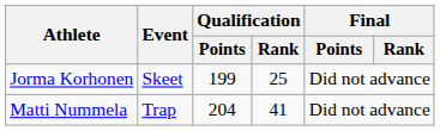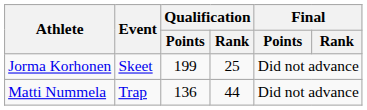 <table class="wikitable" style="font-size:90%">
 <tr>
 <th rowspan="2">Athlete</th>
 <th rowspan="2">Event</th>
 <th colspan=2>Qualification</th>
 <th colspan=2>Final</th>
 </tr>
 <tr style="font-size:95%">
 <th>Points</th>
 <th>Rank</th>
 <th>Points</th>
 <th>Rank</th>
 </tr>
 <tr align=center>
 <td align=left><a href='#'>Jorma Korhonen</a></td>
 <td align=left><a href='#'>Skeet</a></td>
 <td>199</td>
 <td>25</td>
 <td colspan=2>Did not advance</td>
 </tr>
 <tr align=center>
 <td align=left><a href='#'>Matti Nummela</a></td>
 <td align=left><a href='#'>Trap</a></td>
-<td>204</td>
-<td>41</td>
+<td>136</td>
+<td>44</td>
 <td colspan=2>Did not advance</td>
 </tr>
 </table>
